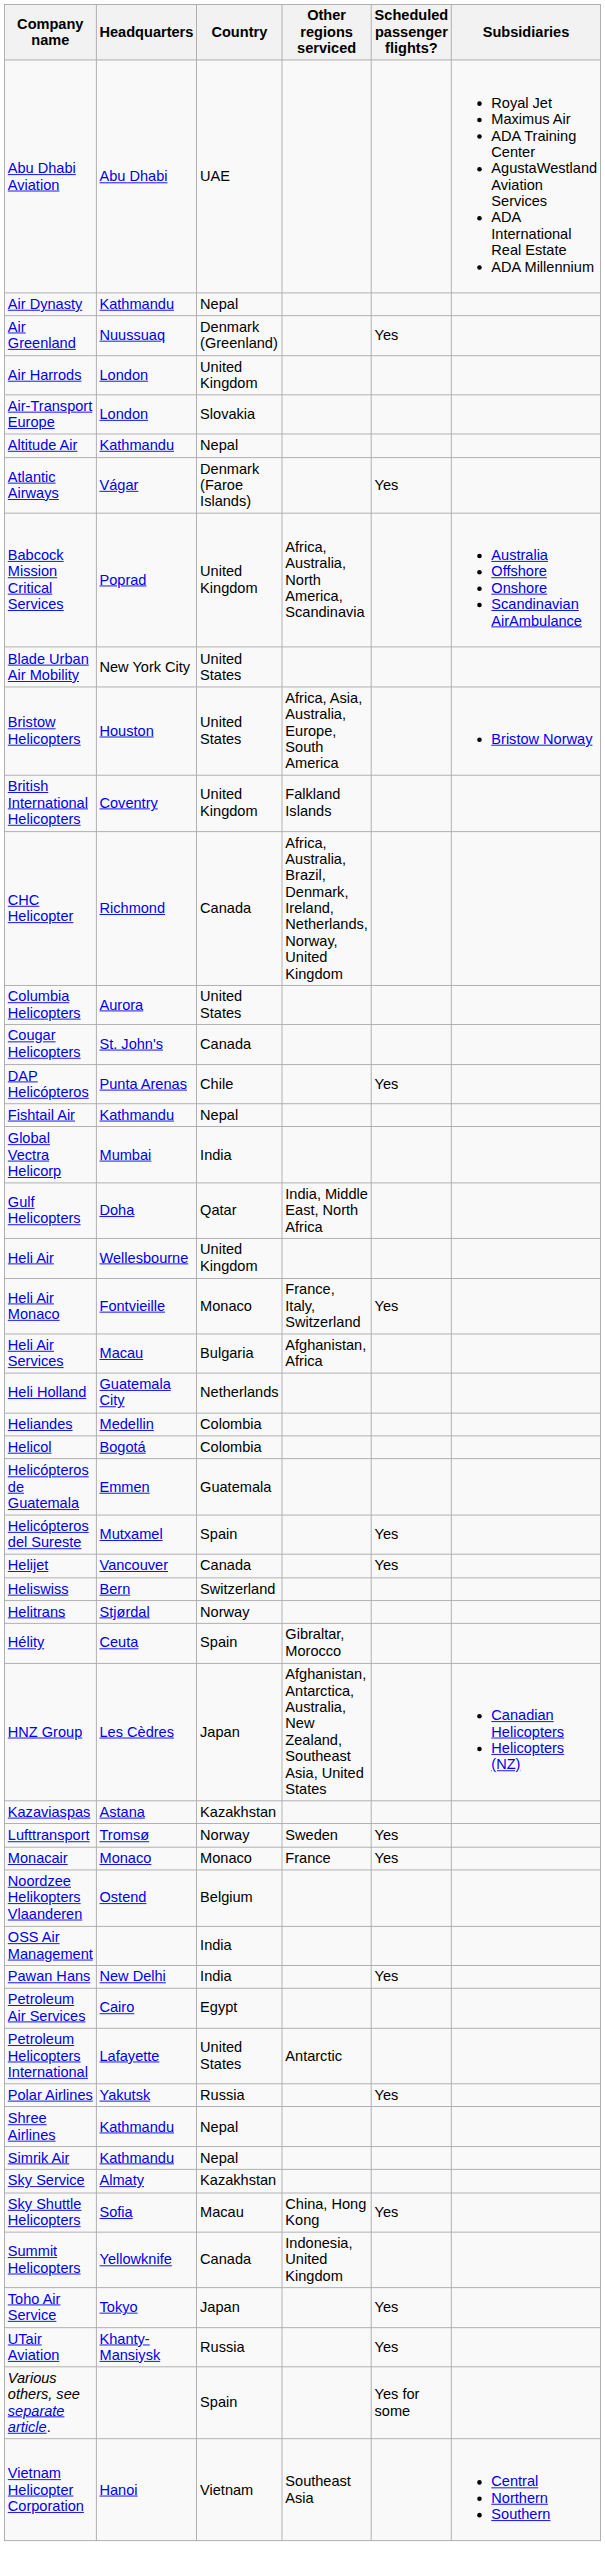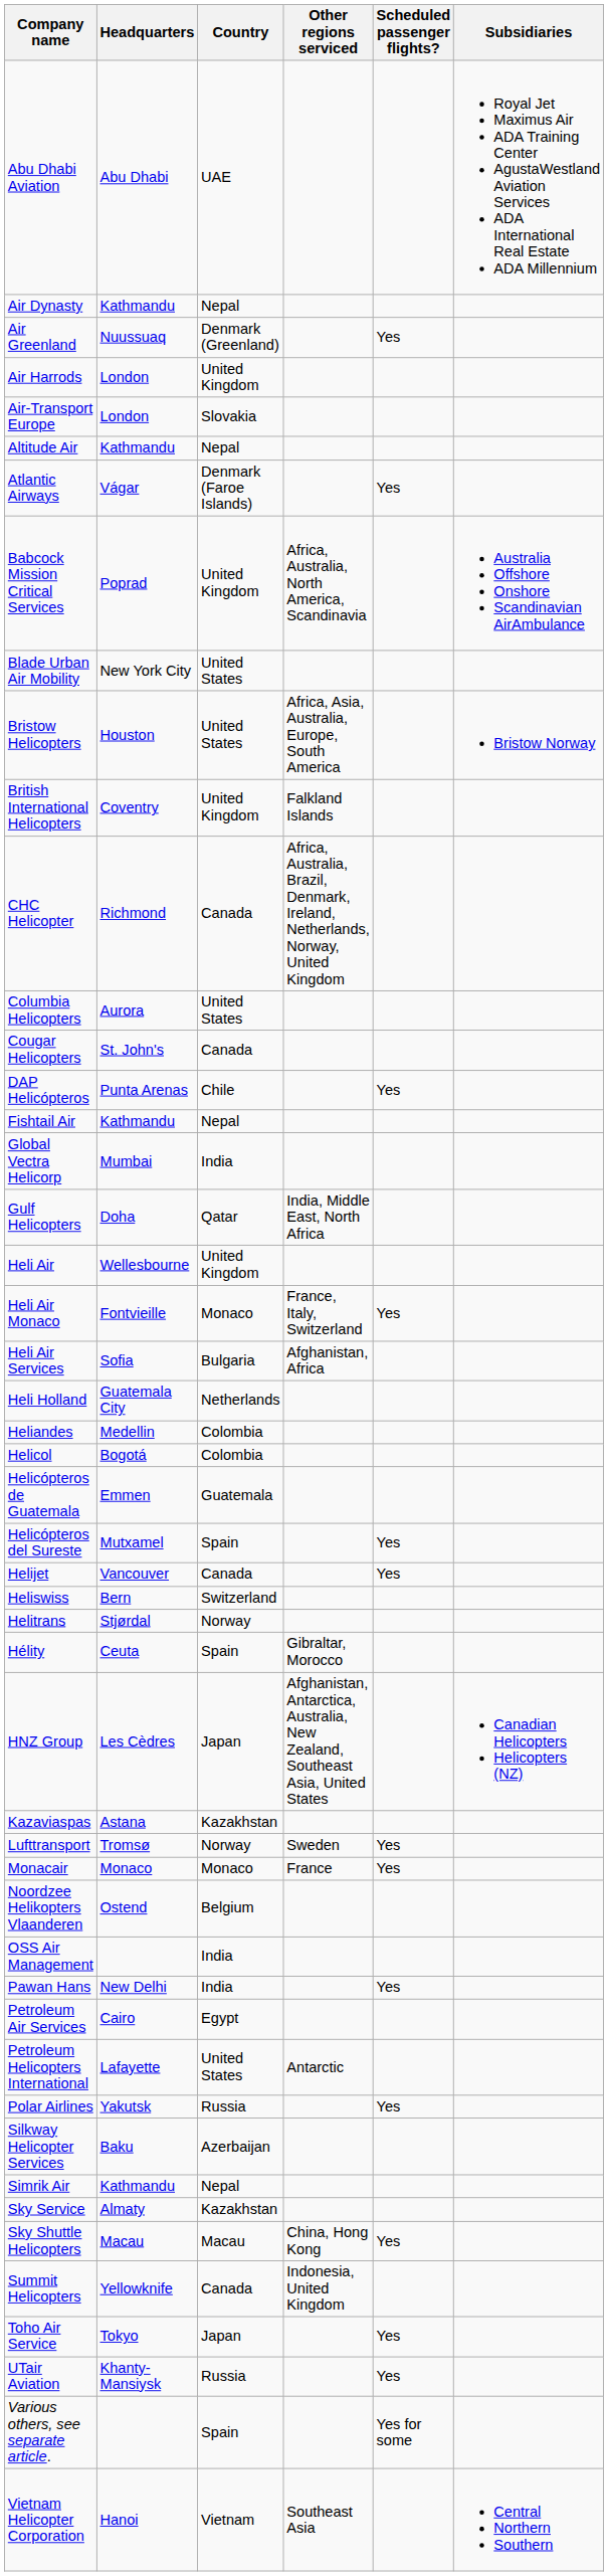 <table class="wikitable sortable plainrowheaders">
 <tr>
 <th scope="col">Company name</th>
 <th scope="col">Headquarters</th>
 <th scope="col">Country</th>
 <th scope="col" class="unsortable">Other regions serviced</th>
 <th scope="col">Scheduled<br>passenger<br>flights?</th>
 <th scope="col" class="unsortable">Subsidiaries</th>
 </tr>
 <tr>
 <td><a href='#'>Abu Dhabi Aviation</a></td>
 <td><a href='#'>Abu Dhabi</a></td>
 <td>UAE</td>
 <td></td>
 <td></td>
 <td><br><ul><li>Royal Jet</li><li>Maximus Air</li><li>ADA Training Center</li><li>AgustaWestland Aviation Services</li><li>ADA International Real Estate</li><li>ADA Millennium</li></ul></td>
 </tr>
 <tr>
 <td><a href='#'>Air Dynasty</a></td>
 <td><a href='#'>Kathmandu</a></td>
 <td>Nepal</td>
 <td></td>
 <td></td>
 <td></td>
 </tr>
 <tr>
 <td><a href='#'>Air Greenland</a></td>
 <td><a href='#'>Nuussuaq</a></td>
 <td>Denmark<br>(Greenland)</td>
 <td></td>
 <td>Yes</td>
 <td></td>
 </tr>
 <tr>
 <td><a href='#'>Air Harrods</a></td>
 <td><a href='#'>London</a></td>
 <td>United Kingdom</td>
 <td></td>
 <td></td>
 <td></td>
 </tr>
 <tr>
 <td><a href='#'>Air-Transport Europe</a></td>
 <td><a href='#'>London</a></td>
 <td>Slovakia</td>
 <td></td>
 <td></td>
 <td></td>
 </tr>
 <tr>
 <td><a href='#'>Altitude Air</a></td>
 <td><a href='#'>Kathmandu</a></td>
 <td>Nepal</td>
 <td></td>
 <td></td>
 <td></td>
 </tr>
 <tr>
 <td><a href='#'>Atlantic Airways</a></td>
 <td><a href='#'>Vágar</a></td>
 <td>Denmark<br>(Faroe Islands)</td>
 <td></td>
 <td>Yes</td>
 <td></td>
 </tr>
 <tr>
 <td><a href='#'>Babcock Mission Critical Services</a></td>
 <td><a href='#'>Poprad</a></td>
 <td>United Kingdom</td>
 <td>Africa, Australia, North America, Scandinavia</td>
 <td></td>
 <td><br><ul><li><a href='#'>Australia</a></li><li><a href='#'>Offshore</a></li><li><a href='#'>Onshore</a></li><li><a href='#'>Scandinavian AirAmbulance</a></li></ul></td>
 </tr>
 <tr>
 <td><a href='#'>Blade Urban Air Mobility</a></td>
 <td>New York City</td>
 <td>United States</td>
 <td></td>
 <td></td>
 <td></td>
 </tr>
 <tr>
 <td><a href='#'>Bristow Helicopters</a></td>
 <td><a href='#'>Houston</a></td>
 <td>United States</td>
 <td>Africa, Asia, Australia, Europe, South America</td>
 <td></td>
 <td><br><ul><li><a href='#'>Bristow Norway</a></li></ul></td>
 </tr>
 <tr>
 <td><a href='#'>British International Helicopters</a></td>
 <td><a href='#'>Coventry</a></td>
 <td>United Kingdom</td>
 <td>Falkland Islands</td>
 <td></td>
 <td></td>
 </tr>
 <tr>
 <td><a href='#'>CHC Helicopter</a></td>
 <td><a href='#'>Richmond</a></td>
 <td>Canada</td>
 <td>Africa, Australia, Brazil, Denmark, Ireland, Netherlands, Norway, United Kingdom</td>
 <td></td>
 <td></td>
 </tr>
 <tr>
 <td><a href='#'>Columbia Helicopters</a></td>
 <td><a href='#'>Aurora</a></td>
 <td>United States</td>
 <td></td>
 <td></td>
 <td></td>
 </tr>
 <tr>
 <td><a href='#'>Cougar Helicopters</a></td>
 <td><a href='#'>St. John's</a></td>
 <td>Canada</td>
 <td></td>
 <td></td>
 <td></td>
 </tr>
 <tr>
 <td><a href='#'>DAP Helicópteros</a></td>
 <td><a href='#'>Punta Arenas</a></td>
 <td>Chile</td>
 <td></td>
 <td>Yes</td>
 <td></td>
 </tr>
 <tr>
 <td><a href='#'>Fishtail Air</a></td>
 <td><a href='#'>Kathmandu</a></td>
 <td>Nepal</td>
 <td></td>
 <td></td>
 <td></td>
 </tr>
 <tr>
 <td><a href='#'>Global Vectra Helicorp</a></td>
 <td><a href='#'>Mumbai</a></td>
 <td>India</td>
 <td></td>
 <td></td>
 <td></td>
 </tr>
 <tr>
 <td><a href='#'>Gulf Helicopters</a></td>
 <td><a href='#'>Doha</a></td>
 <td>Qatar</td>
 <td>India, Middle East, North Africa</td>
 <td></td>
 <td></td>
 </tr>
 <tr>
 <td><a href='#'>Heli Air</a></td>
 <td><a href='#'>Wellesbourne</a></td>
 <td>United Kingdom</td>
 <td></td>
 <td></td>
 <td></td>
 </tr>
 <tr>
 <td><a href='#'>Heli Air Monaco</a></td>
 <td><a href='#'>Fontvieille</a></td>
 <td>Monaco</td>
 <td>France, Italy, Switzerland</td>
 <td>Yes</td>
 <td></td>
 </tr>
 <tr>
 <td><a href='#'>Heli Air Services</a></td>
-<td><a href='#'>Macau</a></td>
+<td><a href='#'>Sofia</a></td>
 <td>Bulgaria</td>
 <td>Afghanistan, Africa</td>
 <td></td>
 <td></td>
 </tr>
 <tr>
 <td><a href='#'>Heli Holland</a></td>
 <td><a href='#'>Guatemala City</a></td>
 <td>Netherlands</td>
 <td></td>
 <td></td>
 <td></td>
 </tr>
 <tr>
 <td><a href='#'>Heliandes</a></td>
 <td><a href='#'>Medellin</a></td>
 <td>Colombia</td>
 <td></td>
 <td></td>
 <td></td>
 </tr>
 <tr>
 <td><a href='#'>Helicol</a></td>
 <td><a href='#'>Bogotá</a></td>
 <td>Colombia</td>
 <td></td>
 <td></td>
 <td></td>
 </tr>
 <tr>
 <td><a href='#'>Helicópteros de Guatemala</a></td>
 <td><a href='#'>Emmen</a></td>
 <td>Guatemala</td>
 <td></td>
 <td></td>
 <td></td>
 </tr>
 <tr>
 <td><a href='#'>Helicópteros del Sureste</a></td>
 <td><a href='#'>Mutxamel</a></td>
 <td>Spain</td>
 <td></td>
 <td>Yes</td>
 <td></td>
 </tr>
 <tr>
 <td><a href='#'>Helijet</a></td>
 <td><a href='#'>Vancouver</a></td>
 <td>Canada</td>
 <td></td>
 <td>Yes</td>
 <td></td>
 </tr>
 <tr>
 <td><a href='#'>Heliswiss</a></td>
 <td><a href='#'>Bern</a></td>
 <td>Switzerland</td>
 <td></td>
 <td></td>
 <td></td>
 </tr>
 <tr>
 <td><a href='#'>Helitrans</a></td>
 <td><a href='#'>Stjørdal</a></td>
 <td>Norway</td>
 <td></td>
 <td></td>
 <td></td>
 </tr>
 <tr>
 <td><a href='#'>Hélity</a></td>
 <td><a href='#'>Ceuta</a></td>
 <td>Spain</td>
 <td>Gibraltar, Morocco</td>
 <td></td>
 <td></td>
 </tr>
 <tr>
 <td><a href='#'>HNZ Group</a></td>
 <td><a href='#'>Les Cèdres</a></td>
 <td>Japan</td>
 <td>Afghanistan, Antarctica, Australia, New Zealand, Southeast Asia, United States</td>
 <td></td>
 <td><br><ul><li><a href='#'>Canadian Helicopters</a></li><li><a href='#'>Helicopters (NZ)</a></li></ul></td>
 </tr>
 <tr>
 <td><a href='#'>Kazaviaspas</a></td>
 <td><a href='#'>Astana</a></td>
 <td>Kazakhstan</td>
 <td></td>
 <td></td>
 <td></td>
 </tr>
 <tr>
 <td><a href='#'>Lufttransport</a></td>
 <td><a href='#'>Tromsø</a></td>
 <td>Norway</td>
 <td>Sweden</td>
 <td>Yes</td>
 <td></td>
 </tr>
 <tr>
 <td><a href='#'>Monacair</a></td>
 <td><a href='#'>Monaco</a></td>
 <td>Monaco</td>
 <td>France</td>
 <td>Yes</td>
 <td></td>
 </tr>
 <tr>
 <td><a href='#'>Noordzee Helikopters Vlaanderen</a></td>
 <td><a href='#'>Ostend</a></td>
 <td>Belgium</td>
 <td></td>
 <td></td>
 <td></td>
 </tr>
 <tr>
 <td><a href='#'>OSS Air Management</a></td>
 <td></td>
 <td>India</td>
 <td></td>
 <td></td>
 <td></td>
 </tr>
 <tr>
 <td><a href='#'>Pawan Hans</a></td>
 <td><a href='#'>New Delhi</a></td>
 <td>India</td>
 <td></td>
 <td>Yes</td>
 <td></td>
 </tr>
 <tr>
 <td><a href='#'>Petroleum Air Services</a></td>
 <td><a href='#'>Cairo</a></td>
 <td>Egypt</td>
 <td></td>
 <td></td>
 <td></td>
 </tr>
 <tr>
 <td><a href='#'>Petroleum Helicopters International</a></td>
 <td><a href='#'>Lafayette</a></td>
 <td>United States</td>
 <td>Antarctic</td>
 <td></td>
 <td></td>
 </tr>
 <tr>
 <td><a href='#'>Polar Airlines</a></td>
 <td><a href='#'>Yakutsk</a></td>
 <td>Russia</td>
 <td></td>
 <td>Yes</td>
 <td></td>
 </tr>
 <tr>
-<td><a href='#'>Shree Airlines</a></td>
-<td><a href='#'>Kathmandu</a></td>
-<td>Nepal</td>
+<td><a href='#'>Silkway Helicopter Services</a></td>
+<td><a href='#'>Baku</a></td>
+<td>Azerbaijan</td>
 <td></td>
 <td></td>
 <td></td>
 </tr>
 <tr>
 <td><a href='#'>Simrik Air</a></td>
 <td><a href='#'>Kathmandu</a></td>
 <td>Nepal</td>
 <td></td>
 <td></td>
 <td></td>
 </tr>
 <tr>
 <td><a href='#'>Sky Service</a></td>
 <td><a href='#'>Almaty</a></td>
 <td>Kazakhstan</td>
 <td></td>
 <td></td>
 <td></td>
 </tr>
 <tr>
 <td><a href='#'>Sky Shuttle Helicopters</a></td>
-<td><a href='#'>Sofia</a></td>
+<td><a href='#'>Macau</a></td>
 <td>Macau</td>
 <td>China, Hong Kong</td>
 <td>Yes</td>
 <td></td>
 </tr>
 <tr>
 <td><a href='#'>Summit Helicopters</a></td>
 <td><a href='#'>Yellowknife</a></td>
 <td>Canada</td>
 <td>Indonesia, United Kingdom</td>
 <td></td>
 <td></td>
 </tr>
 <tr>
 <td><a href='#'>Toho Air Service</a></td>
 <td><a href='#'>Tokyo</a></td>
 <td>Japan</td>
 <td></td>
 <td>Yes</td>
 <td></td>
 </tr>
 <tr>
 <td><a href='#'>UTair Aviation</a></td>
 <td><a href='#'>Khanty-Mansiysk</a></td>
 <td>Russia</td>
 <td></td>
 <td>Yes</td>
 <td></td>
 </tr>
 <tr>
 <td><em>Various others, see <a href='#'>separate article</a></em>.</td>
 <td></td>
 <td>Spain</td>
 <td></td>
 <td>Yes for some</td>
 <td></td>
 </tr>
 <tr>
 <td><a href='#'>Vietnam Helicopter Corporation</a></td>
 <td><a href='#'>Hanoi</a></td>
 <td>Vietnam</td>
 <td>Southeast Asia</td>
 <td></td>
 <td><br><ul><li><a href='#'>Central</a></li><li><a href='#'>Northern</a></li><li><a href='#'>Southern</a></li></ul></td>
 </tr>
 </table>
